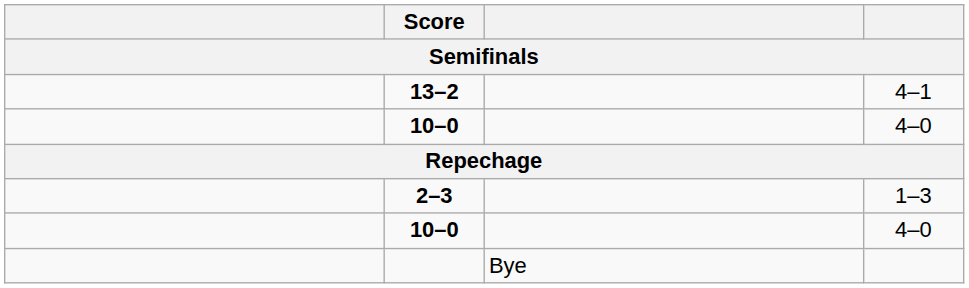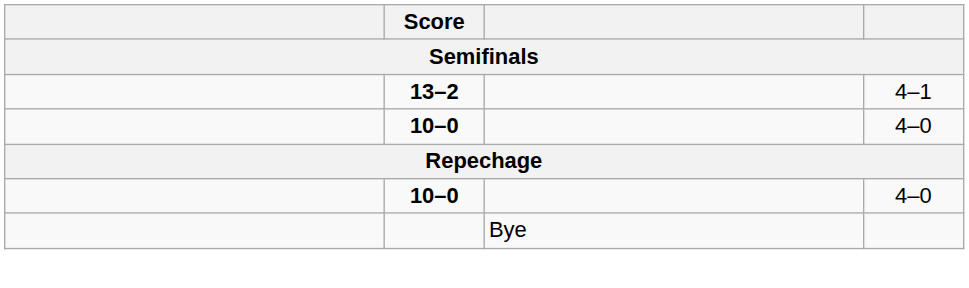 <table class="wikitable" style="text-align: left;">
 <tr>
 <th align="right" width="270"></th>
 <th width="65">Score</th>
 <th align="left" width="270"></th>
 <th width="65"></th>
 </tr>
 <tr>
 <th colspan=4>Semifinals</th>
 </tr>
 <tr>
 <td><strong></strong></td>
 <td align="center"><strong>13–2</strong></td>
 <td></td>
 <td align=center>4–1 <strong></strong></td>
 </tr>
 <tr>
 <td><strong></strong></td>
 <td align="center"><strong>10–0</strong></td>
 <td></td>
 <td align=center>4–0 <strong></strong></td>
 </tr>
 <tr>
 <th colspan=4>Repechage</th>
 </tr>
 <tr>
-<td></td>
-<td align="center"><strong>2–3</strong></td>
-<td><strong></strong></td>
-<td align=center>1–3 <strong></strong></td>
-</tr>
-<tr>
 <td><strong></strong></td>
 <td align="center"><strong>10–0</strong></td>
 <td></td>
 <td align=center>4–0 <strong></strong></td>
 </tr>
 <tr>
 <td><strong></strong></td>
 <td></td>
 <td>Bye</td>
 <td></td>
 </tr>
 </table>
